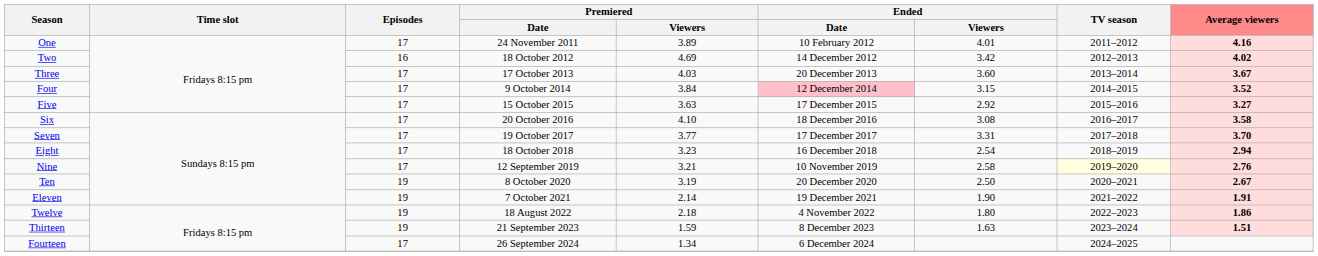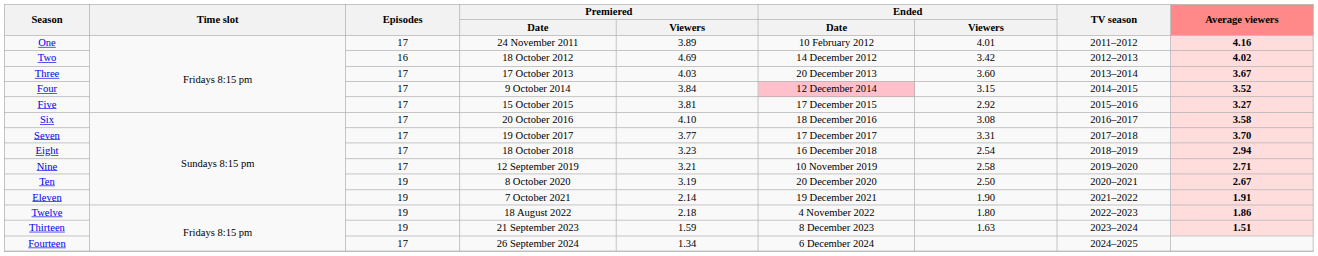 <table class="wikitable" style="text-align:center; line-height:16px; width:100%">
 <tr>
 <th style="width:06%" rowspan="2">Season</th>
 <th style="width:18%" rowspan="2">Time slot</th>
 <th style="width:08%" rowspan="2">Episodes</th>
 <th style="width:21%" colspan="2">Premiered</th>
 <th style="width:21%" colspan="2">Ended</th>
 <th style="width:08%" rowspan="2">TV season</th>
 <th style="width:10%; background:#ff8888" rowspan="2">Average viewers<br><small></small></th>
 </tr>
 <tr>
 <th style="width:11%">Date</th>
 <th style="width:10%">Viewers<br><small></small></th>
 <th style="width:11%">Date</th>
 <th style="width:10%">Viewers<br><small></small></th>
 </tr>
 <tr>
 <td><a href='#'>One</a></td>
 <td rowspan="5"><br>Fridays 8:15 pm</td>
 <td>17</td>
 <td>24 November 2011</td>
 <td>3.89</td>
 <td>10 February 2012</td>
 <td>4.01</td>
 <td>2011–2012</td>
 <th style="background:#ffdddd">4.16</th>
 </tr>
 <tr>
 <td><a href='#'>Two</a></td>
 <td>16</td>
 <td>18 October 2012</td>
 <td>4.69</td>
 <td>14 December 2012</td>
 <td>3.42</td>
 <td>2012–2013</td>
 <th style="background:#ffdddd">4.02</th>
 </tr>
 <tr>
 <td><a href='#'>Three</a></td>
 <td>17</td>
 <td>17 October 2013</td>
 <td>4.03</td>
 <td>20 December 2013</td>
 <td>3.60</td>
 <td>2013–2014</td>
 <th style="background:#ffdddd">3.67</th>
 </tr>
 <tr>
 <td><a href='#'>Four</a></td>
 <td>17</td>
 <td>9 October 2014</td>
 <td>3.84</td>
 <td style="background: pink;">12 December 2014</td>
 <td>3.15</td>
 <td>2014–2015</td>
 <th style="background:#ffdddd">3.52</th>
 </tr>
 <tr>
 <td><a href='#'>Five</a></td>
 <td>17</td>
 <td>15 October 2015</td>
-<td>3.63</td>
+<td>3.81</td>
 <td>17 December 2015</td>
 <td>2.92</td>
 <td>2015–2016</td>
 <th style="background:#ffdddd">3.27</th>
 </tr>
 <tr>
 <td><a href='#'>Six</a></td>
 <td rowspan="6"><br>Sundays 8:15 pm</td>
 <td>17</td>
 <td>20 October 2016</td>
 <td>4.10</td>
 <td>18 December 2016</td>
 <td>3.08</td>
 <td>2016–2017</td>
 <th style="background:#ffdddd">3.58</th>
 </tr>
 <tr>
 <td><a href='#'>Seven</a></td>
 <td>17</td>
 <td>19 October 2017</td>
 <td>3.77</td>
 <td>17 December 2017</td>
 <td>3.31</td>
 <td>2017–2018</td>
 <th style="background:#ffdddd">3.70</th>
 </tr>
 <tr>
 <td><a href='#'>Eight</a></td>
 <td>17</td>
 <td>18 October 2018</td>
 <td>3.23</td>
 <td>16 December 2018</td>
 <td>2.54</td>
 <td>2018–2019</td>
 <th style="background:#ffdddd">2.94</th>
 </tr>
 <tr>
 <td><a href='#'>Nine</a></td>
 <td>17</td>
 <td>12 September 2019</td>
 <td>3.21</td>
 <td>10 November 2019</td>
 <td>2.58</td>
-<td style="background: lightyellow;">2019–2020</td>
-<th style="background:#ffdddd">2.76</th>
+<td>2019–2020</td>
+<th style="background:#ffdddd">2.71</th>
 </tr>
 <tr>
 <td><a href='#'>Ten</a></td>
 <td>19</td>
 <td>8 October 2020</td>
 <td>3.19</td>
 <td>20 December 2020</td>
 <td>2.50</td>
 <td>2020–2021</td>
 <th style="background:#ffdddd">2.67</th>
 </tr>
 <tr>
 <td><a href='#'>Eleven</a></td>
 <td>19</td>
 <td>7 October 2021</td>
 <td>2.14</td>
 <td>19 December 2021</td>
 <td>1.90</td>
 <td>2021–2022</td>
 <th style="background:#ffdddd">1.91</th>
 </tr>
 <tr>
 <td><a href='#'>Twelve</a></td>
 <td rowspan="3"><br>Fridays 8:15 pm</td>
 <td>19</td>
 <td>18 August 2022</td>
 <td>2.18</td>
 <td>4 November 2022</td>
 <td>1.80</td>
 <td>2022–2023</td>
 <th style="background:#ffdddd">1.86</th>
 </tr>
 <tr>
 <td><a href='#'>Thirteen</a></td>
 <td>19</td>
 <td>21 September 2023</td>
 <td>1.59</td>
 <td>8 December 2023</td>
 <td>1.63</td>
 <td>2023–2024</td>
 <th style="background:#ffdddd">1.51</th>
 </tr>
 <tr>
 <td><a href='#'>Fourteen</a></td>
 <td>17</td>
 <td>26 September 2024</td>
 <td>1.34</td>
 <td>6 December 2024</td>
 <td></td>
 <td>2024–2025</td>
 <td></td>
 </tr>
 <tr>
 </tr>
 </table>
